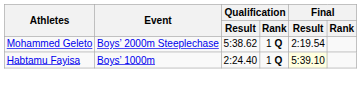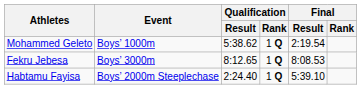 <table class="wikitable" border="1" style="font-size:90%">
 <tr>
 <th rowspan=2>Athletes</th>
 <th rowspan=2>Event</th>
 <th colspan=2>Qualification</th>
 <th colspan=2>Final</th>
 </tr>
 <tr>
 <th>Result</th>
 <th>Rank</th>
 <th>Result</th>
 <th>Rank</th>
 </tr>
 <tr>
 <td><a href='#'>Mohammed Geleto</a></td>
-<td><a href='#'>Boys’ 2000m Steeplechase</a></td>
+<td><a href='#'>Boys’ 1000m</a></td>
 <td align=center>5:38.62</td>
 <td align=center>1 <strong>Q</strong></td>
 <td align=center>2:19.54</td>
 <td align=center></td>
 </tr>
 <tr>
+<td><a href='#'>Fekru Jebesa</a></td>
+<td><a href='#'>Boys’ 3000m</a></td>
+<td align=center>8:12.65</td>
+<td align=center>1 <strong>Q</strong></td>
+<td align=center>8:08.53</td>
+<td align=center></td>
+</tr>
+<tr>
 <td><a href='#'>Habtamu Fayisa</a></td>
-<td><a href='#'>Boys’ 1000m</a></td>
+<td><a href='#'>Boys’ 2000m Steeplechase</a></td>
 <td align=center>2:24.40</td>
 <td align=center>1 <strong>Q</strong></td>
-<td align=center style="background: lightyellow;">5:39.10</td>
+<td align=center>5:39.10</td>
 <td align=center></td>
 </tr>
 </table>
